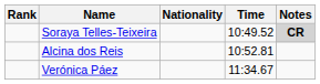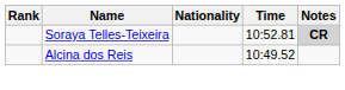 <table class="wikitable sortable" style="text-align:center;font-size:95%">
 <tr>
 <th>Rank</th>
 <th>Name</th>
 <th>Nationality</th>
 <th>Time</th>
 <th>Notes</th>
 </tr>
 <tr>
 <td></td>
 <td align=left><a href='#'>Soraya Telles-Teixeira</a></td>
 <td align=left></td>
-<td>10:49.52</td>
+<td>10:52.81</td>
 <td style="background: lightgrey;"><strong>CR</strong></td>
 </tr>
 <tr>
 <td></td>
 <td align=left><a href='#'>Alcina dos Reis</a></td>
 <td align=left></td>
-<td>10:52.81</td>
-<td></td>
-</tr>
-<tr>
-<td></td>
-<td align=left><a href='#'>Verónica Páez</a></td>
-<td align=left></td>
-<td>11:34.67</td>
+<td>10:49.52</td>
 <td></td>
 </tr>
 </table>
